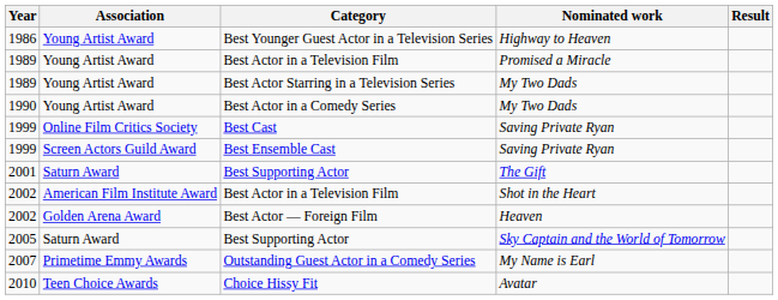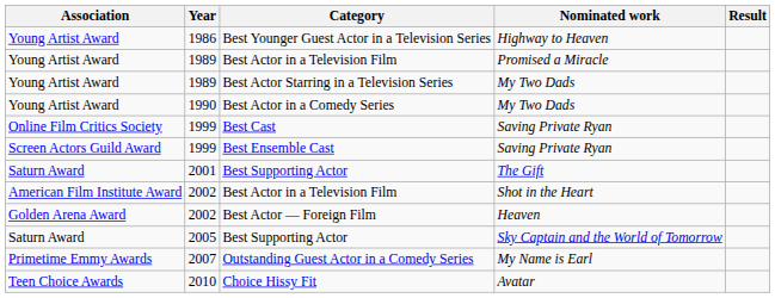 <table class="wikitable sortable">
 <tr>
+<th>Association</th>
 <th>Year</th>
-<th>Association</th>
 <th>Category</th>
 <th>Nominated work</th>
 <th>Result</th>
 </tr>
 <tr>
+<td><a href='#'>Young Artist Award</a></td>
 <td>1986</td>
-<td><a href='#'>Young Artist Award</a></td>
 <td>Best Younger Guest Actor in a Television Series</td>
 <td><em>Highway to Heaven</em></td>
 <td></td>
 </tr>
 <tr>
+<td>Young Artist Award</td>
 <td>1989</td>
-<td>Young Artist Award</td>
 <td>Best Actor in a Television Film</td>
 <td><em>Promised a Miracle</em></td>
 <td></td>
 </tr>
 <tr>
+<td>Young Artist Award</td>
 <td>1989</td>
-<td>Young Artist Award</td>
 <td>Best Actor Starring in a Television Series</td>
 <td><em>My Two Dads</em></td>
 <td></td>
 </tr>
 <tr>
+<td>Young Artist Award</td>
 <td>1990</td>
-<td>Young Artist Award</td>
 <td>Best Actor in a Comedy Series</td>
 <td><em>My Two Dads</em></td>
 <td></td>
 </tr>
 <tr>
+<td><a href='#'>Online Film Critics Society</a></td>
 <td>1999</td>
-<td><a href='#'>Online Film Critics Society</a></td>
 <td><a href='#'>Best Cast</a></td>
 <td><em>Saving Private Ryan</em></td>
 <td></td>
 </tr>
 <tr>
+<td><a href='#'>Screen Actors Guild Award</a></td>
 <td>1999</td>
-<td><a href='#'>Screen Actors Guild Award</a></td>
 <td><a href='#'>Best Ensemble Cast</a></td>
 <td><em>Saving Private Ryan</em></td>
 <td></td>
 </tr>
 <tr>
+<td><a href='#'>Saturn Award</a></td>
 <td>2001</td>
-<td><a href='#'>Saturn Award</a></td>
 <td><a href='#'>Best Supporting Actor</a></td>
 <td><em><a href='#'>The Gift</a></em></td>
 <td></td>
 </tr>
 <tr independent spirit award best supporting male nominated>
+<td><a href='#'>American Film Institute Award</a></td>
 <td>2002</td>
-<td><a href='#'>American Film Institute Award</a></td>
 <td>Best Actor in a Television Film</td>
 <td><em>Shot in the Heart</em></td>
 <td></td>
 </tr>
 <tr>
+<td><a href='#'>Golden Arena Award</a></td>
 <td>2002</td>
-<td><a href='#'>Golden Arena Award</a></td>
 <td>Best Actor — Foreign Film</td>
 <td><em>Heaven</em></td>
 <td></td>
 </tr>
 <tr>
+<td>Saturn Award</td>
 <td>2005</td>
-<td>Saturn Award</td>
 <td>Best Supporting Actor</td>
 <td><em><a href='#'>Sky Captain and the World of Tomorrow</a></em></td>
 <td></td>
 </tr>
 <tr>
+<td><a href='#'>Primetime Emmy Awards</a></td>
 <td>2007</td>
-<td><a href='#'>Primetime Emmy Awards</a></td>
 <td><a href='#'>Outstanding Guest Actor in a Comedy Series</a></td>
 <td><em>My Name is Earl</em></td>
 <td></td>
 </tr>
 <tr>
+<td><a href='#'>Teen Choice Awards</a></td>
 <td>2010</td>
-<td><a href='#'>Teen Choice Awards</a></td>
 <td><a href='#'>Choice Hissy Fit</a></td>
 <td><em>Avatar</em></td>
 <td></td>
 </tr>
 </table>
